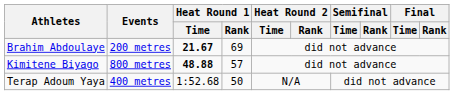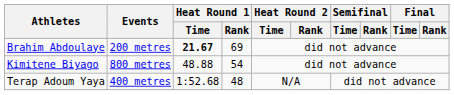 <table class=wikitable style=font-size:90%>
 <tr>
 <th rowspan=2>Athletes</th>
 <th rowspan=2>Events</th>
 <th colspan=2>Heat Round 1</th>
 <th colspan=2>Heat Round 2</th>
 <th colspan=2>Semifinal</th>
 <th colspan=2>Final</th>
 </tr>
 <tr>
 <th>Time</th>
 <th>Rank</th>
 <th>Time</th>
 <th>Rank</th>
 <th>Time</th>
 <th>Rank</th>
 <th>Time</th>
 <th>Rank</th>
 </tr>
 <tr>
 <td><a href='#'>Brahim Abdoulaye</a></td>
 <td><a href='#'>200 metres</a></td>
 <td align=center><strong>21.67</strong></td>
 <td align=center>69</td>
 <td align=center colspan=6>did not advance</td>
 </tr>
 <tr>
 <td><a href='#'>Kimitene Biyago</a></td>
 <td><a href='#'>800 metres</a></td>
-<td align=center><strong>48.88</strong></td>
-<td align=center>57</td>
+<td align=center>48.88</td>
+<td align=center>54</td>
 <td align=center colspan=6>did not advance</td>
 </tr>
 <tr>
 <td>Terap Adoum Yaya</td>
 <td><a href='#'>400 metres</a></td>
 <td align=center>1:52.68</td>
-<td align=center>50</td>
+<td align=center>48</td>
 <td align=center colspan=2>N/A</td>
 <td align=center colspan=4>did not advance</td>
 </tr>
 </table>
